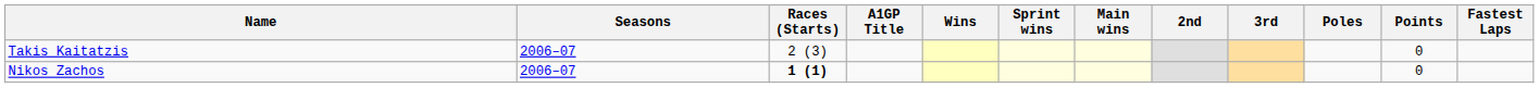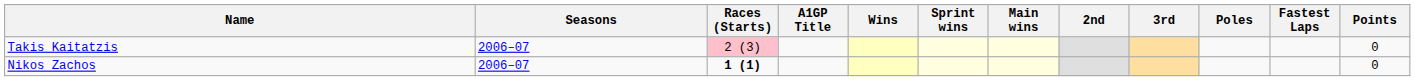 <table class="wikitable sortable" style="text-align:center; font-size: 85%" width="80%">
 <tr>
 <th>Name</th>
 <th>Seasons</th>
 <th width="5%">Races<br>(Starts)</th>
 <th width="5%">A1GP Title</th>
 <th width="5%">Wins</th>
 <th width="5%">Sprint<br>wins</th>
 <th width="5%">Main<br>wins</th>
 <th width="5%">2nd</th>
 <th width="5%">3rd</th>
 <th width="5%">Poles</th>
+<th width="5%">Fastest<br>Laps</th>
 <th width="5%">Points</th>
-<th width="5%">Fastest<br>Laps</th>
 </tr>
 <tr>
 <td align=left><a href='#'>Takis Kaitatzis</a></td>
 <td align=left><a href='#'>2006–07</a></td>
-<td>2 (3)</td>
+<td style="background: pink;">2 (3)</td>
 <td></td>
 <td style="background:#FFFFBF;"></td>
 <td style="background:#FFFFDF;"></td>
 <td style="background:#FFFFDF;"></td>
 <td style="background:#DFDFDF;"></td>
 <td style="background:#FFDF9F;"></td>
 <td></td>
+<td></td>
 <td>0</td>
-<td></td>
 </tr>
 <tr>
 <td align=left><a href='#'>Nikos Zachos</a></td>
 <td align=left><a href='#'>2006–07</a></td>
 <td><strong>1 (1)</strong></td>
 <td></td>
 <td style="background:#FFFFBF;"></td>
 <td style="background:#FFFFDF;"></td>
 <td style="background:#FFFFDF;"></td>
 <td style="background:#DFDFDF;"></td>
 <td style="background:#FFDF9F;"></td>
 <td></td>
+<td></td>
 <td>0</td>
-<td></td>
 </tr>
 </table>
